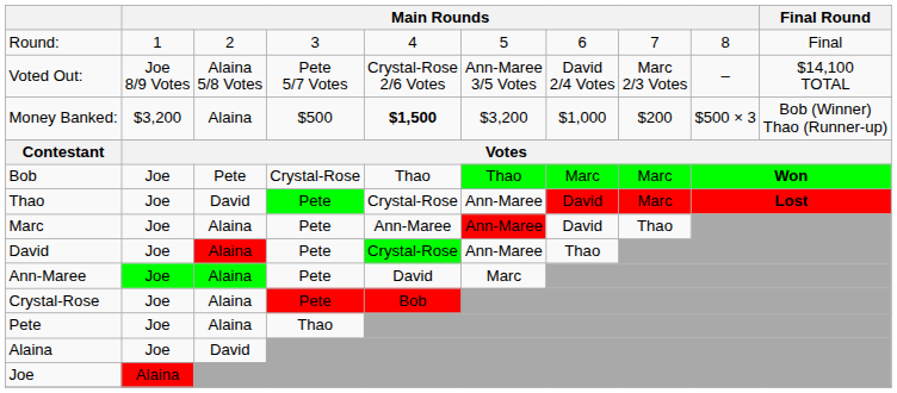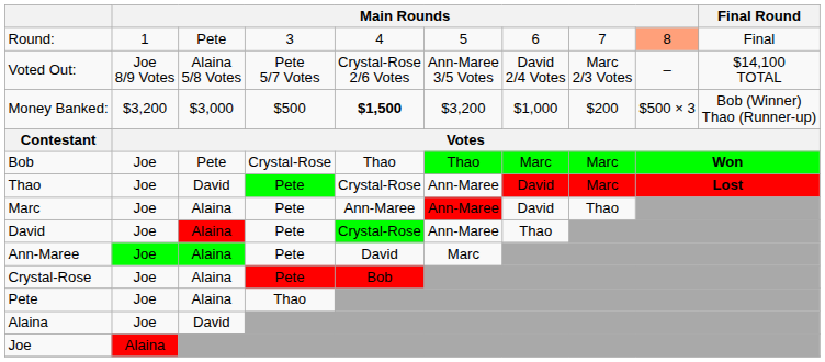 <table class="wikitable">
 <tr>
 <th></th>
 <th colspan=8>Main Rounds</th>
 <th colspan=1>Final Round</th>
 </tr>
 <tr>
 <td>Round:</td>
 <td align="center">1</td>
-<td align="center">2</td>
+<td align="center">Pete</td>
 <td align="center">3</td>
 <td align="center">4</td>
 <td align="center">5</td>
 <td align="center">6</td>
 <td align="center">7</td>
-<td align="center">8</td>
+<td align="center" style="background: lightsalmon;">8</td>
 <td align="center" colspan=1>Final</td>
 </tr>
 <tr>
 <td>Voted Out:</td>
 <td align="center">Joe<br>8/9 Votes</td>
 <td align="center">Alaina<br>5/8 Votes</td>
 <td align="center">Pete<br>5/7 Votes</td>
 <td align="center">Crystal-Rose<br>2/6 Votes</td>
 <td align="center">Ann-Maree<br>3/5 Votes</td>
 <td align="center">David<br>2/4 Votes</td>
 <td align="center">Marc<br> 2/3 Votes</td>
 <td align="center">–</td>
 <td align="center">$14,100<br>TOTAL</td>
 </tr>
 <tr>
 <td>Money Banked:</td>
 <td align="center">$3,200</td>
-<td align="center">Alaina</td>
+<td align="center">$3,000</td>
 <td align="center">$500</td>
 <td align="center"><strong>$1,500</strong></td>
 <td align="center">$3,200</td>
 <td align="center">$1,000</td>
 <td align="center">$200</td>
 <td align="center">$500 × 3</td>
 <td align="center">Bob (Winner)<br>Thao (Runner-up)</td>
 </tr>
 <tr>
 <th>Contestant</th>
 <th colspan=12>Votes</th>
 </tr>
 <tr>
 <td>Bob</td>
 <td align="center">Joe</td>
 <td align="center">Pete</td>
 <td align="center">Crystal-Rose</td>
 <td align="center">Thao</td>
 <td align="center" bgcolor="lime">Thao</td>
 <td align="center" bgcolor="lime">Marc</td>
 <td align="center" bgcolor="lime">Marc</td>
 <td colspan=2 align="center" bgcolor="lime"><strong>Won</strong></td>
 </tr>
 <tr>
 <td>Thao</td>
 <td align="center">Joe</td>
 <td align="center">David</td>
 <td bgcolor="lime" align="center">Pete</td>
 <td align="center">Crystal-Rose</td>
 <td align="center">Ann-Maree</td>
 <td bgcolor="red" align="center">David</td>
 <td align="center" bgcolor="red">Marc</td>
 <td colspan=2 align="center" bgcolor="red"><strong>Lost</strong></td>
 </tr>
 <tr>
 <td>Marc</td>
 <td align="center">Joe</td>
 <td align="center">Alaina</td>
 <td align="center">Pete</td>
 <td align="center">Ann-Maree</td>
 <td bgcolor="red" align="center">Ann-Maree</td>
 <td align="center">David</td>
 <td align="center">Thao</td>
 <td bgcolor="darkgray" colspan=2></td>
 </tr>
 <tr>
 <td>David</td>
 <td align="center">Joe</td>
 <td align="center" bgcolor="red">Alaina</td>
 <td align="center">Pete</td>
 <td bgcolor="lime" align="center">Crystal-Rose</td>
 <td align="center">Ann-Maree</td>
 <td align="center">Thao</td>
 <td bgcolor="darkgray" colspan=3></td>
 </tr>
 <tr>
 <td>Ann-Maree</td>
 <td align="center" bgcolor="lime">Joe</td>
 <td align="center" bgcolor="lime">Alaina</td>
 <td align="center">Pete</td>
 <td align="center">David</td>
 <td align="center">Marc</td>
 <td bgcolor="darkgray" colspan=4></td>
 </tr>
 <tr>
 <td>Crystal-Rose</td>
 <td align="center">Joe</td>
 <td align="center">Alaina</td>
 <td bgcolor="red" align="center">Pete</td>
 <td bgcolor="red" align="center">Bob</td>
 <td bgcolor="darkgray" colspan=5></td>
 </tr>
 <tr>
 <td>Pete</td>
 <td align="center">Joe</td>
 <td align="center">Alaina</td>
 <td align="center">Thao</td>
 <td bgcolor="darkgray" colspan=6></td>
 </tr>
 <tr>
 <td>Alaina</td>
 <td align="center">Joe</td>
 <td align="center">David</td>
 <td bgcolor="darkgray" colspan=7></td>
 </tr>
 <tr>
 <td>Joe</td>
 <td bgcolor="red" align="center">Alaina</td>
 <td bgcolor="darkgray" colspan=8></td>
 </tr>
 <tr>
 </tr>
 </table>
